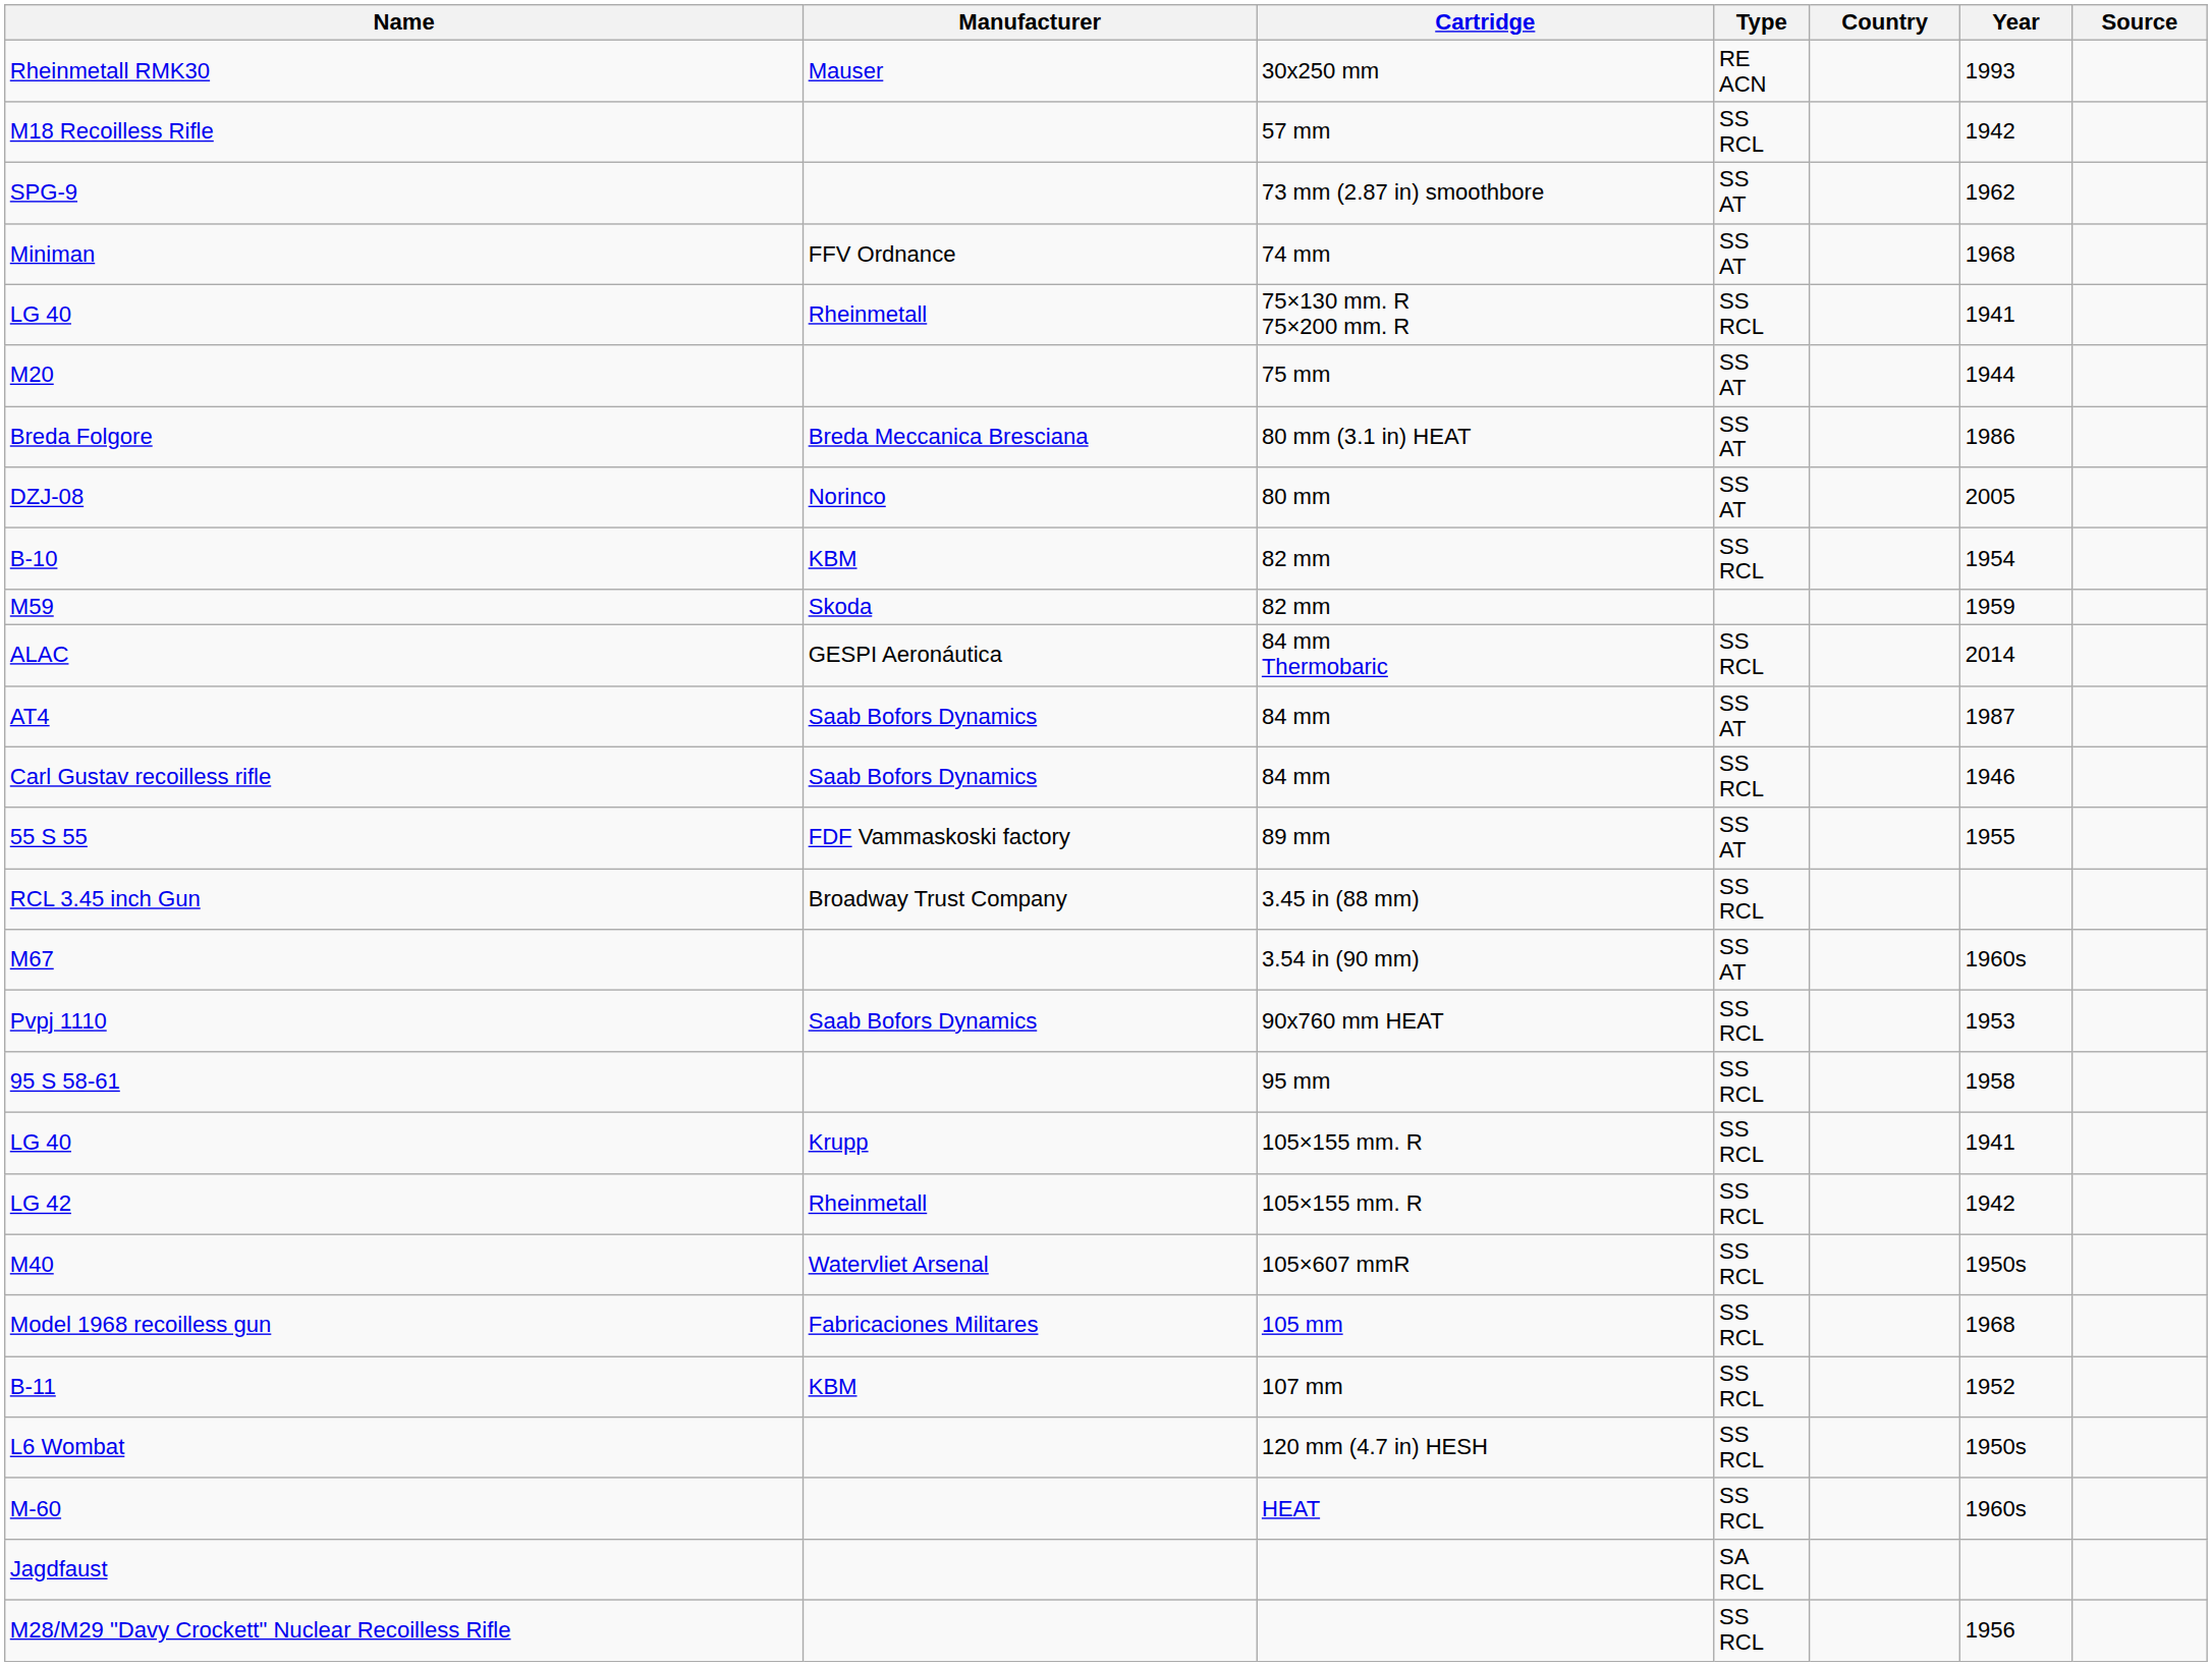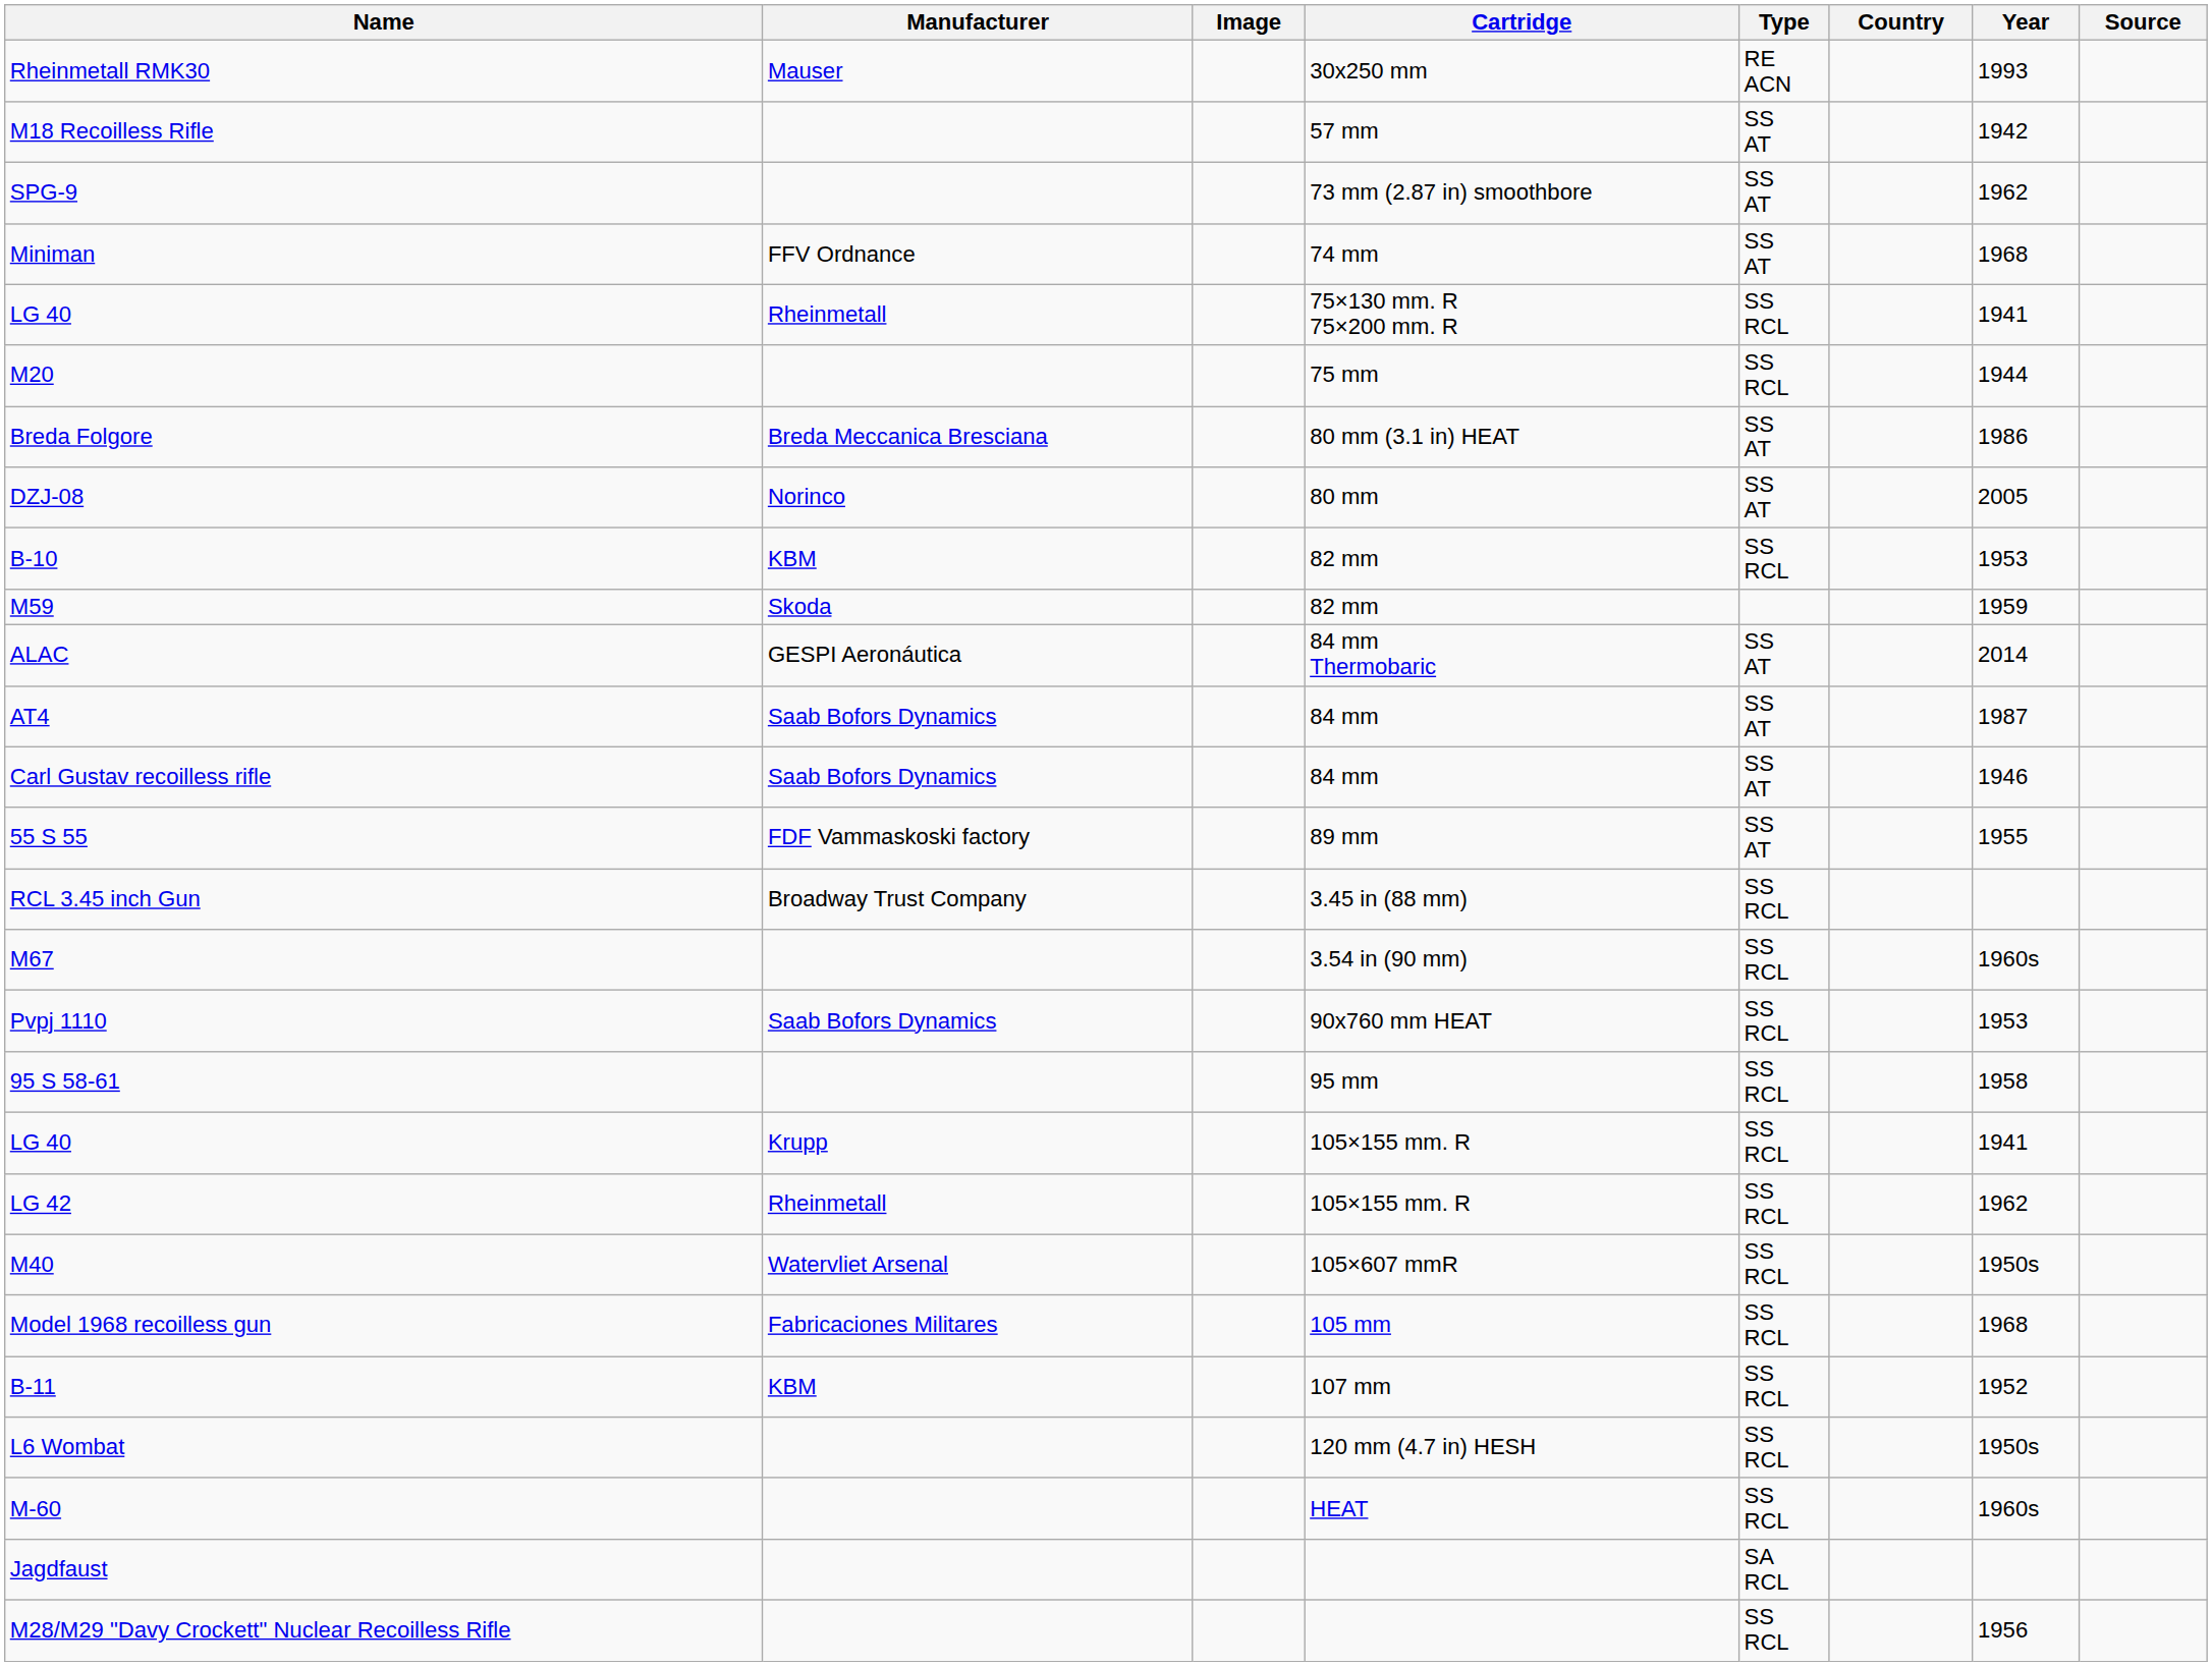 <table class="wikitable sortable" style="width: 99%">
 <tr>
 <th>Name</th>
 <th>Manufacturer</th>
+<th class="unsortable">Image</th>
 <th><a href='#'>Cartridge</a></th>
 <th>Type</th>
 <th>Country</th>
 <th>Year</th>
 <th>Source</th>
 </tr>
 <tr>
 <td><a href='#'>Rheinmetall RMK30</a></td>
 <td><a href='#'>Mauser</a></td>
+<td></td>
 <td>30x250 mm</td>
 <td>RE<br>ACN</td>
 <td></td>
 <td>1993</td>
 <td></td>
 </tr>
 <tr>
 <td><a href='#'>M18 Recoilless Rifle</a></td>
 <td></td>
+<td></td>
 <td>57 mm</td>
-<td>SS<br>RCL</td>
+<td>SS<br>AT</td>
 <td></td>
 <td>1942</td>
 <td></td>
 </tr>
 <tr>
 <td><a href='#'>SPG-9</a></td>
+<td></td>
 <td></td>
 <td>73 mm (2.87 in) smoothbore</td>
 <td>SS<br>AT</td>
 <td></td>
 <td>1962</td>
 <td></td>
 </tr>
 <tr>
 <td><a href='#'>Miniman</a></td>
 <td>FFV Ordnance</td>
+<td></td>
 <td>74 mm</td>
 <td>SS<br>AT</td>
 <td></td>
 <td>1968</td>
 <td></td>
 </tr>
 <tr>
 <td><a href='#'>LG 40</a></td>
 <td><a href='#'>Rheinmetall</a></td>
+<td></td>
 <td>75×130 mm. R<br>75×200 mm. R</td>
 <td>SS<br>RCL</td>
 <td></td>
 <td>1941</td>
 <td></td>
 </tr>
 <tr>
 <td><a href='#'>M20</a></td>
 <td></td>
+<td></td>
 <td>75 mm</td>
-<td>SS<br>AT</td>
+<td>SS<br>RCL</td>
 <td></td>
 <td>1944</td>
 <td></td>
 </tr>
 <tr>
 <td><a href='#'>Breda Folgore</a></td>
 <td><a href='#'>Breda Meccanica Bresciana</a></td>
+<td></td>
 <td>80 mm (3.1 in) HEAT</td>
 <td>SS<br>AT</td>
 <td></td>
 <td>1986</td>
 <td></td>
 </tr>
 <tr>
 <td><a href='#'>DZJ-08</a></td>
 <td><a href='#'>Norinco</a></td>
+<td></td>
 <td>80 mm</td>
 <td>SS<br>AT</td>
 <td></td>
 <td>2005</td>
 <td></td>
 </tr>
 <tr>
 <td><a href='#'>B-10</a></td>
 <td><a href='#'>KBM</a></td>
+<td></td>
 <td>82 mm</td>
 <td>SS<br>RCL</td>
 <td></td>
-<td>1954</td>
+<td>1953</td>
 <td></td>
 </tr>
 <tr>
 <td><a href='#'>M59</a></td>
 <td><a href='#'>Skoda</a></td>
+<td></td>
 <td>82 mm</td>
 <td></td>
 <td></td>
 <td>1959</td>
 <td></td>
 </tr>
 <tr>
 <td><a href='#'>ALAC</a></td>
 <td>GESPI Aeronáutica</td>
+<td></td>
 <td>84 mm<br><a href='#'>Thermobaric</a></td>
-<td>SS<br>RCL</td>
+<td>SS<br>AT</td>
 <td></td>
 <td>2014</td>
 <td></td>
 </tr>
 <tr>
 <td><a href='#'>AT4</a></td>
 <td><a href='#'>Saab Bofors Dynamics</a></td>
+<td></td>
 <td>84 mm</td>
 <td>SS<br>AT</td>
 <td></td>
 <td>1987</td>
 <td></td>
 </tr>
 <tr>
 <td><a href='#'>Carl Gustav recoilless rifle</a></td>
 <td><a href='#'>Saab Bofors Dynamics</a></td>
+<td></td>
 <td>84 mm</td>
-<td>SS<br>RCL</td>
+<td>SS<br>AT</td>
 <td></td>
 <td>1946</td>
 <td></td>
 </tr>
 <tr>
 <td><a href='#'>55 S 55</a></td>
 <td><a href='#'>FDF</a> Vammaskoski factory</td>
+<td></td>
 <td>89 mm</td>
 <td>SS<br>AT</td>
 <td></td>
 <td>1955</td>
 <td></td>
 </tr>
 <tr>
 <td><a href='#'>RCL 3.45 inch Gun</a></td>
 <td>Broadway Trust Company</td>
+<td></td>
 <td>3.45 in (88 mm)</td>
 <td>SS<br>RCL</td>
 <td></td>
 <td></td>
 <td></td>
 </tr>
 <tr>
 <td><a href='#'>M67</a></td>
 <td></td>
+<td></td>
 <td>3.54 in (90 mm)</td>
-<td>SS<br>AT</td>
+<td>SS<br>RCL</td>
 <td></td>
 <td>1960s</td>
 <td></td>
 </tr>
 <tr>
 <td><a href='#'>Pvpj 1110</a></td>
 <td><a href='#'>Saab Bofors Dynamics</a></td>
+<td></td>
 <td>90x760 mm HEAT</td>
 <td>SS<br>RCL</td>
 <td></td>
 <td>1953</td>
 <td></td>
 </tr>
 <tr>
 <td><a href='#'>95 S 58-61</a></td>
+<td></td>
 <td></td>
 <td>95 mm</td>
 <td>SS<br>RCL</td>
 <td></td>
 <td>1958</td>
 <td></td>
 </tr>
 <tr>
 <td><a href='#'>LG 40</a></td>
 <td><a href='#'>Krupp</a></td>
+<td></td>
 <td>105×155 mm. R</td>
 <td>SS<br>RCL</td>
 <td></td>
 <td>1941</td>
 <td></td>
 </tr>
 <tr>
 <td><a href='#'>LG 42</a></td>
 <td><a href='#'>Rheinmetall</a></td>
+<td></td>
 <td>105×155 mm. R</td>
 <td>SS<br>RCL</td>
 <td></td>
-<td>1942</td>
+<td>1962</td>
 <td></td>
 </tr>
 <tr>
 <td><a href='#'>M40</a></td>
 <td><a href='#'>Watervliet Arsenal</a></td>
+<td></td>
 <td>105×607 mmR</td>
 <td>SS<br>RCL</td>
 <td></td>
 <td>1950s</td>
 <td></td>
 </tr>
 <tr>
 <td><a href='#'>Model 1968 recoilless gun</a></td>
 <td><a href='#'>Fabricaciones Militares</a></td>
+<td></td>
 <td><a href='#'>105 mm</a></td>
 <td>SS<br>RCL</td>
 <td></td>
 <td>1968</td>
 <td></td>
 </tr>
 <tr>
 <td><a href='#'>B-11</a></td>
 <td><a href='#'>KBM</a></td>
+<td></td>
 <td>107 mm</td>
 <td>SS<br>RCL</td>
 <td></td>
 <td>1952</td>
 <td></td>
 </tr>
 <tr>
 <td><a href='#'>L6 Wombat</a></td>
 <td></td>
+<td></td>
 <td>120 mm (4.7 in) HESH</td>
 <td>SS<br>RCL</td>
 <td></td>
 <td>1950s</td>
 <td></td>
 </tr>
 <tr>
 <td><a href='#'>M-60</a></td>
+<td></td>
 <td></td>
 <td><a href='#'>HEAT</a></td>
 <td>SS<br>RCL</td>
 <td></td>
 <td>1960s</td>
 <td></td>
 </tr>
 <tr>
 <td><a href='#'>Jagdfaust</a></td>
 <td></td>
 <td></td>
+<td></td>
 <td>SA<br>RCL</td>
 <td></td>
 <td></td>
 <td></td>
 </tr>
 <tr>
 <td><a href='#'>M28/M29 "Davy Crockett" Nuclear Recoilless Rifle</a></td>
 <td></td>
 <td></td>
+<td></td>
 <td>SS<br>RCL</td>
 <td></td>
 <td>1956</td>
 <td></td>
 </tr>
 </table>
